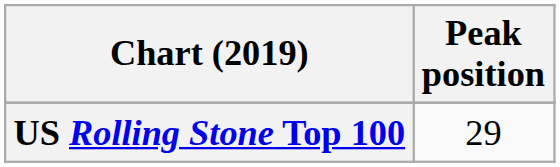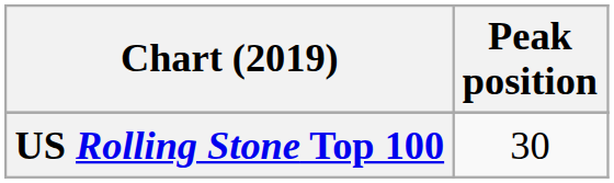 <table class="wikitable sortable plainrowheaders">
 <tr>
 <th>Chart (2019)</th>
 <th>Peak<br>position</th>
 </tr>
 <tr>
 </tr>
 <tr>
 </tr>
 <tr>
 </tr>
 <tr>
 </tr>
 <tr>
 </tr>
 <tr>
 <th scope="row">US <a href='#'><em>Rolling Stone</em> Top 100</a></th>
-<td align=center>29</td>
+<td align=center>30</td>
 </tr>
 </table>
